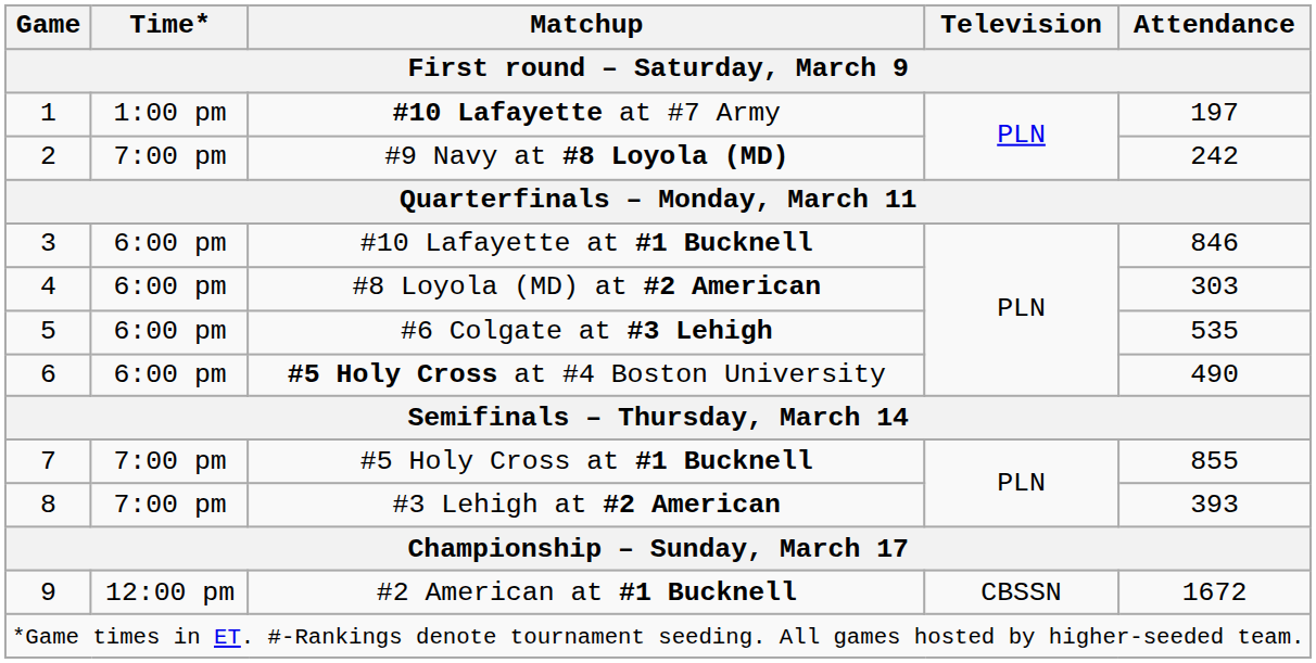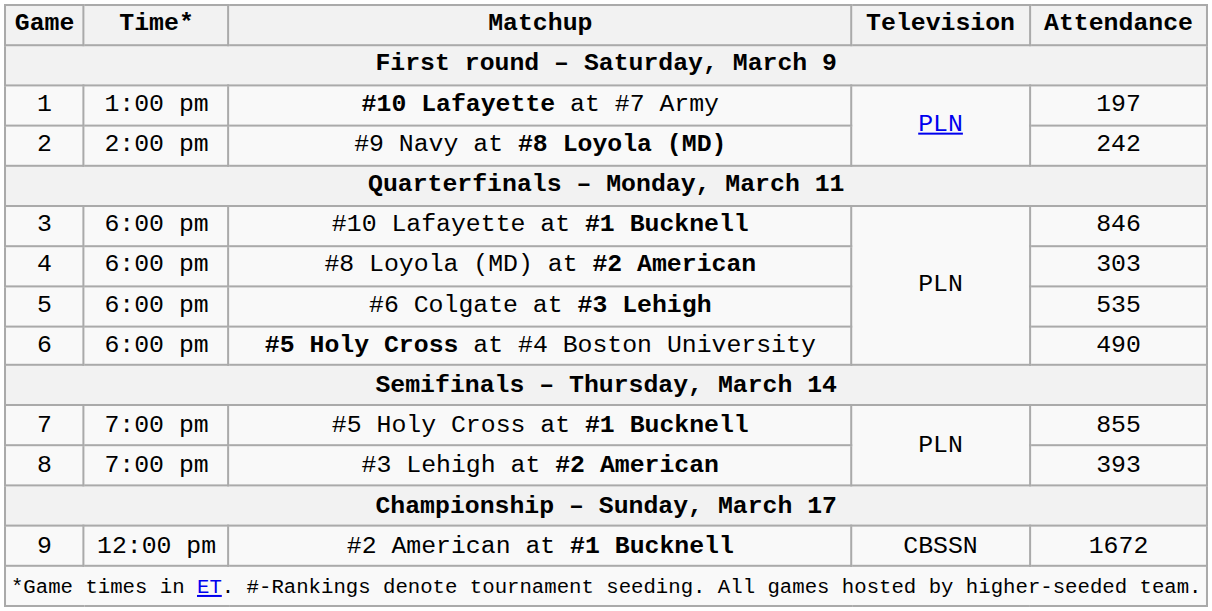 <table class="wikitable" style="text-align:center;font-size: 95%">
 <tr>
 <th>Game</th>
 <th>Time*</th>
 <th>Matchup</th>
 <th>Television</th>
 <th>Attendance</th>
 </tr>
 <tr>
 <th colspan=5>First round – Saturday, March 9</th>
 </tr>
 <tr>
 <td>1</td>
 <td>1:00 pm</td>
 <td><strong>#10 Lafayette</strong> at #7 Army</td>
 <td rowspan=2><a href='#'>PLN</a></td>
 <td>197</td>
 </tr>
 <tr>
 <td>2</td>
-<td>7:00 pm</td>
+<td>2:00 pm</td>
 <td>#9 Navy at <strong>#8 Loyola (MD)</strong></td>
 <td>242</td>
 </tr>
 <tr>
 <th colspan=5>Quarterfinals – Monday, March 11</th>
 </tr>
 <tr>
 <td>3</td>
 <td>6:00 pm</td>
 <td>#10 Lafayette at <strong>#1 Bucknell</strong></td>
 <td rowspan=4>PLN</td>
 <td>846</td>
 </tr>
 <tr>
 <td>4</td>
 <td>6:00 pm</td>
 <td>#8 Loyola (MD) at <strong>#2 American</strong></td>
 <td>303</td>
 </tr>
 <tr>
 <td>5</td>
 <td>6:00 pm</td>
 <td>#6 Colgate at <strong>#3 Lehigh</strong></td>
 <td>535</td>
 </tr>
 <tr>
 <td>6</td>
 <td>6:00 pm</td>
 <td><strong>#5 Holy Cross</strong> at #4 Boston University</td>
 <td>490</td>
 </tr>
 <tr>
 <th colspan=5>Semifinals – Thursday, March 14</th>
 </tr>
 <tr>
 <td>7</td>
 <td>7:00 pm</td>
 <td>#5 Holy Cross at <strong>#1 Bucknell</strong></td>
 <td rowspan=2>PLN</td>
 <td>855</td>
 </tr>
 <tr>
 <td>8</td>
 <td>7:00 pm</td>
 <td>#3 Lehigh at <strong>#2 American</strong></td>
 <td>393</td>
 </tr>
 <tr>
 <th colspan=5>Championship – Sunday, March 17</th>
 </tr>
 <tr>
 <td>9</td>
 <td>12:00 pm</td>
 <td>#2 American at <strong>#1 Bucknell</strong></td>
 <td>CBSSN</td>
 <td>1672</td>
 </tr>
 <tr>
 <td colspan=5><small>*Game times in <a href='#'>ET</a>. #-Rankings denote tournament seeding. All games hosted by higher-seeded team.</small></td>
 </tr>
 </table>
